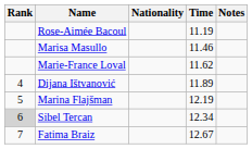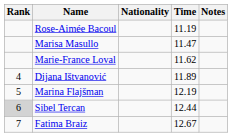 <table class="wikitable sortable" style="text-align:center">
 <tr>
 <th>Rank</th>
 <th>Name</th>
 <th>Nationality</th>
 <th>Time</th>
 <th>Notes</th>
 </tr>
 <tr>
 <td></td>
 <td align=left><a href='#'>Rose-Aimée Bacoul</a></td>
 <td align=left></td>
 <td>11.19</td>
 <td></td>
 </tr>
 <tr>
 <td></td>
 <td align=left><a href='#'>Marisa Masullo</a></td>
 <td align=left></td>
-<td>11.46</td>
+<td>11.47</td>
 <td></td>
 </tr>
 <tr>
 <td></td>
 <td align=left><a href='#'>Marie-France Loval</a></td>
 <td align=left></td>
 <td>11.62</td>
 <td></td>
 </tr>
 <tr>
 <td>4</td>
 <td align=left><a href='#'>Dijana Ištvanović</a></td>
 <td align=left></td>
 <td>11.89</td>
 <td></td>
 </tr>
 <tr>
 <td>5</td>
 <td align=left><a href='#'>Marina Flajšman</a></td>
 <td align=left></td>
 <td>12.19</td>
 <td></td>
 </tr>
 <tr>
 <td style="background: lightgrey;">6</td>
 <td align=left><a href='#'>Sibel Tercan</a></td>
 <td align=left></td>
-<td>12.34</td>
+<td>12.44</td>
 <td></td>
 </tr>
 <tr>
 <td>7</td>
 <td align=left><a href='#'>Fatima Braiz</a></td>
 <td align=left></td>
 <td>12.67</td>
 <td></td>
 </tr>
 </table>
